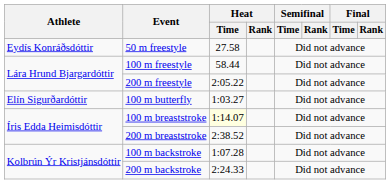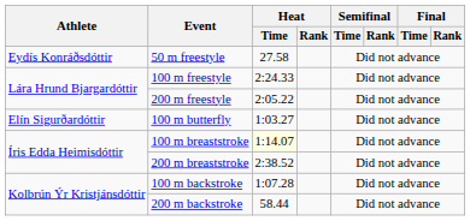 <table class=wikitable style="font-size:90%">
 <tr>
 <th rowspan="2">Athlete</th>
 <th rowspan="2">Event</th>
 <th colspan="2">Heat</th>
 <th colspan="2">Semifinal</th>
 <th colspan="2">Final</th>
 </tr>
 <tr style="font-size:95%">
 <th>Time</th>
 <th>Rank</th>
 <th>Time</th>
 <th>Rank</th>
 <th>Time</th>
 <th>Rank</th>
 </tr>
 <tr align=center>
 <td align=left><a href='#'>Eydís Konráðsdóttir</a></td>
 <td align=left><a href='#'>50 m freestyle</a></td>
 <td>27.58</td>
 <td></td>
 <td colspan=4>Did not advance</td>
 </tr>
 <tr align=center>
 <td align=left rowspan=2><a href='#'>Lára Hrund Bjargardóttir</a></td>
 <td align=left><a href='#'>100 m freestyle</a></td>
-<td>58.44</td>
+<td>2:24.33</td>
 <td></td>
 <td colspan=4>Did not advance</td>
 </tr>
 <tr align=center>
 <td align=left><a href='#'>200 m freestyle</a></td>
 <td>2:05.22</td>
 <td></td>
 <td colspan=4>Did not advance</td>
 </tr>
 <tr align=center>
 <td align=left><a href='#'>Elín Sigurðardóttir</a></td>
 <td align=left><a href='#'>100 m butterfly</a></td>
 <td>1:03.27</td>
 <td></td>
 <td colspan=4>Did not advance</td>
 </tr>
 <tr align=center>
 <td align=left rowspan=2><a href='#'>Íris Edda Heimisdóttir</a></td>
 <td align=left><a href='#'>100 m breaststroke</a></td>
 <td style="background: lightyellow;">1:14.07</td>
 <td></td>
 <td colspan=4>Did not advance</td>
 </tr>
 <tr align=center>
 <td align=left><a href='#'>200 m breaststroke</a></td>
 <td>2:38.52</td>
 <td></td>
 <td colspan=4>Did not advance</td>
 </tr>
 <tr align=center>
 <td align=left rowspan=2><a href='#'>Kolbrún Ýr Kristjánsdóttir</a></td>
 <td align=left><a href='#'>100 m backstroke</a></td>
 <td>1:07.28</td>
 <td></td>
 <td colspan=4>Did not advance</td>
 </tr>
 <tr align=center>
 <td align=left><a href='#'>200 m backstroke</a></td>
-<td>2:24.33</td>
+<td>58.44</td>
 <td></td>
 <td colspan=4>Did not advance</td>
 </tr>
 </table>
